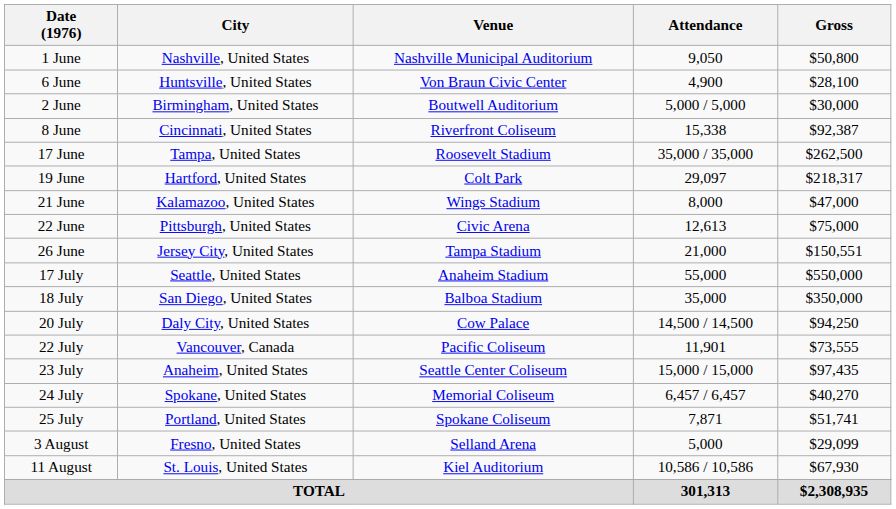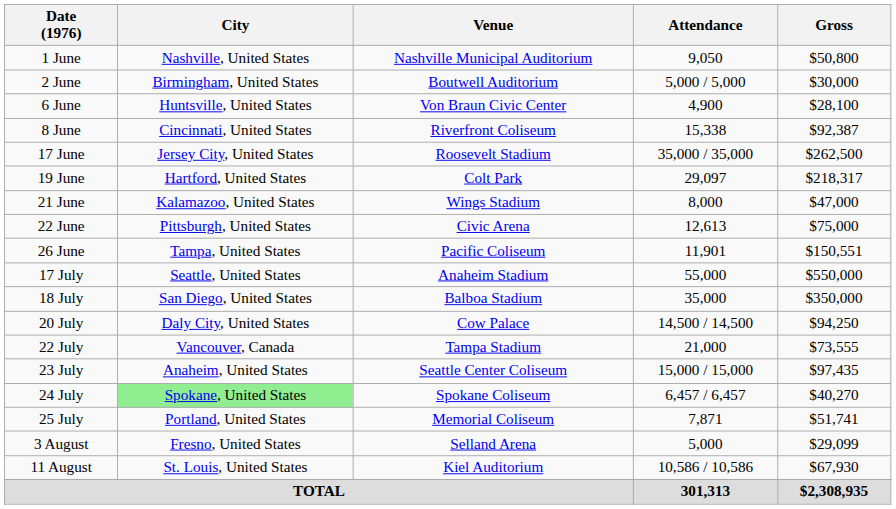 <table class="wikitable plainrowheaders" style="text-align:center;">
 <tr>
 <th scope="col" style="width:7em;">Date<br>(1976)</th>
 <th scope="col" style="width:15em;">City</th>
 <th scope="col" style="width:18em;">Venue</th>
 <th scope="col" style="width:9em;">Attendance</th>
 <th scope="col" style="width:7em;">Gross</th>
 </tr>
 <tr>
 <td>1 June</td>
 <td><a href='#'>Nashville</a>, United States</td>
 <td><a href='#'>Nashville Municipal Auditorium</a></td>
 <td>9,050</td>
 <td>$50,800</td>
 </tr>
 <tr>
+<td>2 June</td>
+<td><a href='#'>Birmingham</a>, United States</td>
+<td><a href='#'>Boutwell Auditorium</a></td>
+<td>5,000 / 5,000</td>
+<td>$30,000</td>
+</tr>
+<tr>
 <td>6 June</td>
 <td><a href='#'>Huntsville</a>, United States</td>
 <td><a href='#'>Von Braun Civic Center</a></td>
 <td>4,900</td>
 <td>$28,100</td>
-</tr>
-<tr>
-<td>2 June</td>
-<td><a href='#'>Birmingham</a>, United States</td>
-<td><a href='#'>Boutwell Auditorium</a></td>
-<td>5,000 / 5,000</td>
-<td>$30,000</td>
 </tr>
 <tr>
 <td>8 June</td>
 <td><a href='#'>Cincinnati</a>, United States</td>
 <td><a href='#'>Riverfront Coliseum</a></td>
 <td>15,338</td>
 <td>$92,387</td>
 </tr>
 <tr>
 <td>17 June</td>
-<td><a href='#'>Tampa</a>, United States</td>
+<td><a href='#'>Jersey City</a>, United States</td>
 <td><a href='#'>Roosevelt Stadium</a></td>
 <td>35,000 / 35,000</td>
 <td>$262,500</td>
 </tr>
 <tr>
 <td>19 June</td>
 <td><a href='#'>Hartford</a>, United States</td>
 <td><a href='#'>Colt Park</a></td>
 <td>29,097</td>
 <td>$218,317</td>
 </tr>
 <tr>
 <td>21 June</td>
 <td><a href='#'>Kalamazoo</a>, United States</td>
 <td><a href='#'>Wings Stadium</a></td>
 <td>8,000</td>
 <td>$47,000</td>
 </tr>
 <tr>
 <td>22 June</td>
 <td><a href='#'>Pittsburgh</a>, United States</td>
 <td><a href='#'>Civic Arena</a></td>
 <td>12,613</td>
 <td>$75,000</td>
 </tr>
 <tr>
 <td>26 June</td>
-<td><a href='#'>Jersey City</a>, United States</td>
-<td><a href='#'>Tampa Stadium</a></td>
-<td>21,000</td>
+<td><a href='#'>Tampa</a>, United States</td>
+<td><a href='#'>Pacific Coliseum</a></td>
+<td>11,901</td>
 <td>$150,551</td>
 </tr>
 <tr>
 <td>17 July</td>
 <td><a href='#'>Seattle</a>, United States</td>
 <td><a href='#'>Anaheim Stadium</a></td>
 <td>55,000</td>
 <td>$550,000</td>
 </tr>
 <tr>
 <td>18 July</td>
 <td><a href='#'>San Diego</a>, United States</td>
 <td><a href='#'>Balboa Stadium</a></td>
 <td>35,000</td>
 <td>$350,000</td>
 </tr>
 <tr>
 <td>20 July</td>
 <td><a href='#'>Daly City</a>, United States</td>
 <td><a href='#'>Cow Palace</a></td>
 <td>14,500 / 14,500</td>
 <td>$94,250</td>
 </tr>
 <tr>
 <td>22 July</td>
 <td><a href='#'>Vancouver</a>, Canada</td>
-<td><a href='#'>Pacific Coliseum</a></td>
-<td>11,901</td>
+<td><a href='#'>Tampa Stadium</a></td>
+<td>21,000</td>
 <td>$73,555</td>
 </tr>
 <tr>
 <td>23 July</td>
 <td><a href='#'>Anaheim</a>, United States</td>
 <td><a href='#'>Seattle Center Coliseum</a></td>
 <td>15,000 / 15,000</td>
 <td>$97,435</td>
 </tr>
 <tr>
 <td>24 July</td>
-<td><a href='#'>Spokane</a>, United States</td>
-<td><a href='#'>Memorial Coliseum</a></td>
+<td style="background: lightgreen;"><a href='#'>Spokane</a>, United States</td>
+<td><a href='#'>Spokane Coliseum</a></td>
 <td>6,457 / 6,457</td>
 <td>$40,270</td>
 </tr>
 <tr>
 <td>25 July</td>
 <td><a href='#'>Portland</a>, United States</td>
-<td><a href='#'>Spokane Coliseum</a></td>
+<td><a href='#'>Memorial Coliseum</a></td>
 <td>7,871</td>
 <td>$51,741</td>
 </tr>
 <tr>
 <td>3 August</td>
 <td><a href='#'>Fresno</a>, United States</td>
 <td><a href='#'>Selland Arena</a></td>
 <td>5,000</td>
 <td>$29,099</td>
 </tr>
 <tr>
 <td>11 August</td>
 <td><a href='#'>St. Louis</a>, United States</td>
 <td><a href='#'>Kiel Auditorium</a></td>
 <td>10,586 / 10,586</td>
 <td>$67,930</td>
 </tr>
 <tr>
 </tr>
 <tr style="background:#ddd;">
 <td colspan="3"><strong>TOTAL</strong></td>
 <td><strong>301,313</strong></td>
 <td><strong>$2,308,935</strong></td>
 </tr>
 </table>
